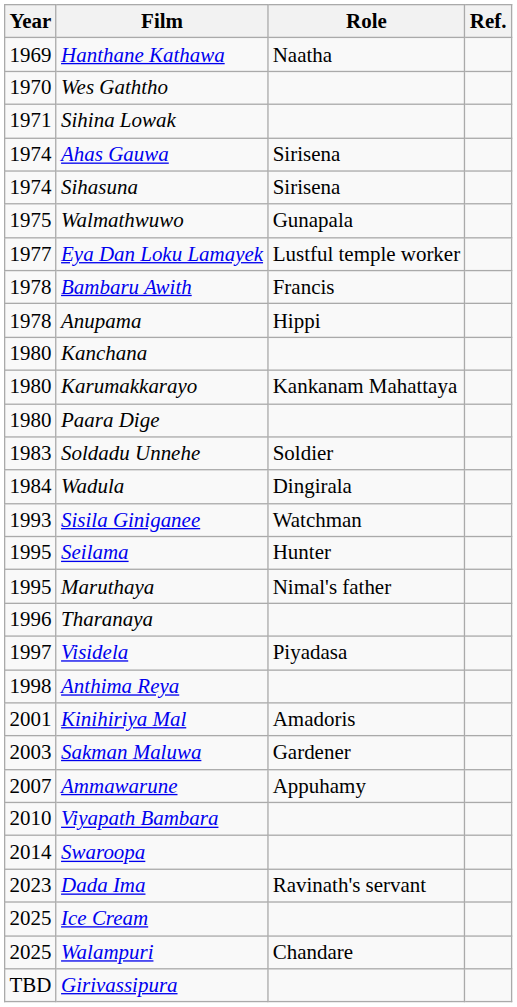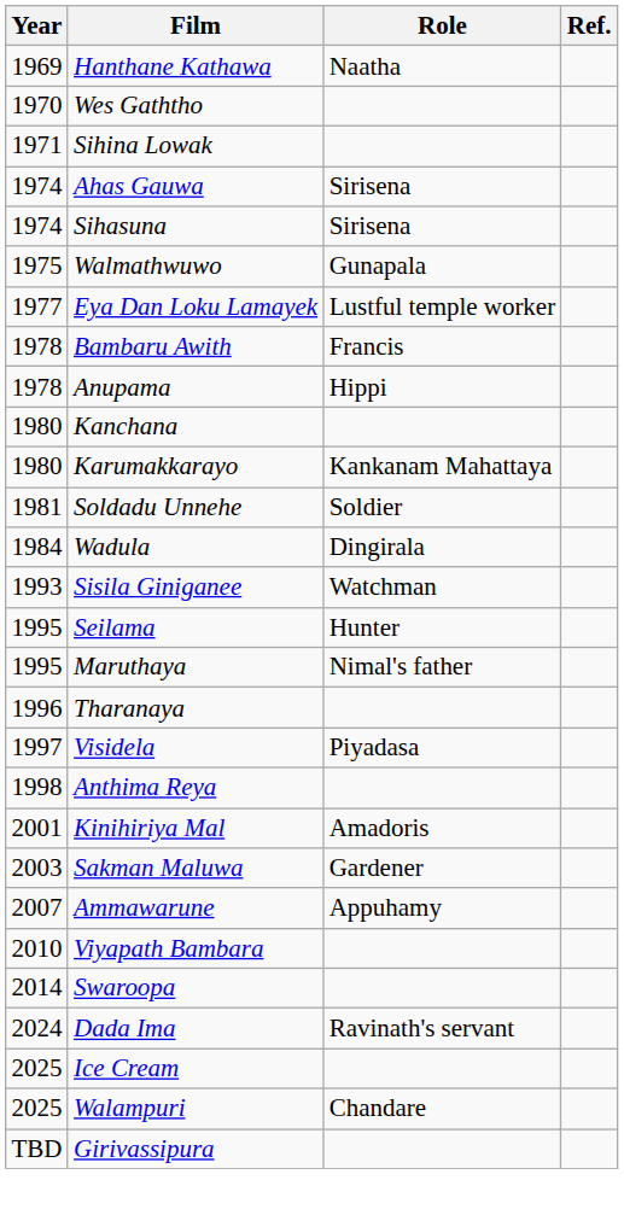 <table class="wikitable">
 <tr>
 <th>Year</th>
 <th>Film</th>
 <th>Role</th>
 <th>Ref.</th>
 </tr>
 <tr>
 <td>1969</td>
 <td><em><a href='#'>Hanthane Kathawa</a></em></td>
 <td>Naatha</td>
 <td></td>
 </tr>
 <tr>
 <td>1970</td>
 <td><em>Wes Gaththo</em></td>
 <td></td>
 <td></td>
 </tr>
 <tr>
 <td>1971</td>
 <td><em>Sihina Lowak</em></td>
 <td></td>
 <td></td>
 </tr>
 <tr>
 <td>1974</td>
 <td><em><a href='#'>Ahas Gauwa</a></em></td>
 <td>Sirisena</td>
 <td></td>
 </tr>
 <tr>
 <td>1974</td>
 <td><em>Sihasuna</em></td>
 <td>Sirisena</td>
 <td></td>
 </tr>
 <tr>
 <td>1975</td>
 <td><em>Walmathwuwo</em></td>
 <td>Gunapala</td>
 <td></td>
 </tr>
 <tr>
 <td>1977</td>
 <td><em><a href='#'>Eya Dan Loku Lamayek</a></em></td>
 <td>Lustful temple worker</td>
 <td></td>
 </tr>
 <tr>
 <td>1978</td>
 <td><em><a href='#'>Bambaru Awith</a></em></td>
 <td>Francis</td>
 <td></td>
 </tr>
 <tr>
 <td>1978</td>
 <td><em>Anupama</em></td>
 <td>Hippi</td>
 <td></td>
 </tr>
 <tr>
 <td>1980</td>
 <td><em>Kanchana</em></td>
 <td></td>
 <td></td>
 </tr>
 <tr>
 <td>1980</td>
 <td><em>Karumakkarayo</em></td>
 <td>Kankanam Mahattaya</td>
 <td></td>
 </tr>
 <tr>
-<td>1980</td>
-<td><em>Paara Dige</em></td>
-<td></td>
-<td></td>
-</tr>
-<tr>
-<td>1983</td>
+<td>1981</td>
 <td><em>Soldadu Unnehe</em></td>
 <td>Soldier</td>
 <td></td>
 </tr>
 <tr>
 <td>1984</td>
 <td><em>Wadula</em></td>
 <td>Dingirala</td>
 <td></td>
 </tr>
 <tr>
 <td>1993</td>
 <td><em><a href='#'>Sisila Giniganee</a></em></td>
 <td>Watchman</td>
 <td></td>
 </tr>
 <tr>
 <td>1995</td>
 <td><em><a href='#'>Seilama</a></em></td>
 <td>Hunter</td>
 <td></td>
 </tr>
 <tr>
 <td>1995</td>
 <td><em>Maruthaya</em></td>
 <td>Nimal's father</td>
 <td></td>
 </tr>
 <tr>
 <td>1996</td>
 <td><em>Tharanaya</em></td>
 <td></td>
 <td></td>
 </tr>
 <tr>
 <td>1997</td>
 <td><em><a href='#'>Visidela</a></em></td>
 <td>Piyadasa</td>
 <td></td>
 </tr>
 <tr>
 <td>1998</td>
 <td><em><a href='#'>Anthima Reya</a></em></td>
 <td></td>
 <td></td>
 </tr>
 <tr>
 <td>2001</td>
 <td><em><a href='#'>Kinihiriya Mal</a></em></td>
 <td>Amadoris</td>
 <td></td>
 </tr>
 <tr>
 <td>2003</td>
 <td><em><a href='#'>Sakman Maluwa</a></em></td>
 <td>Gardener</td>
 <td></td>
 </tr>
 <tr>
 <td>2007</td>
 <td><em><a href='#'>Ammawarune</a></em></td>
 <td>Appuhamy</td>
 <td></td>
 </tr>
 <tr>
 <td>2010</td>
 <td><em><a href='#'>Viyapath Bambara</a></em></td>
 <td></td>
 <td></td>
 </tr>
 <tr>
 <td>2014</td>
 <td><em><a href='#'>Swaroopa</a></em></td>
 <td></td>
 <td></td>
 </tr>
 <tr>
-<td>2023</td>
+<td>2024</td>
 <td><em><a href='#'>Dada Ima</a></em></td>
 <td>Ravinath's servant</td>
 <td></td>
 </tr>
 <tr>
 <td>2025</td>
 <td><em><a href='#'>Ice Cream</a></em></td>
 <td></td>
 <td></td>
 </tr>
 <tr>
 <td>2025</td>
 <td><em><a href='#'>Walampuri</a></em></td>
 <td>Chandare</td>
 <td></td>
 </tr>
 <tr>
 <td>TBD</td>
 <td><em><a href='#'>Girivassipura</a></em></td>
 <td></td>
 <td></td>
 </tr>
 </table>
